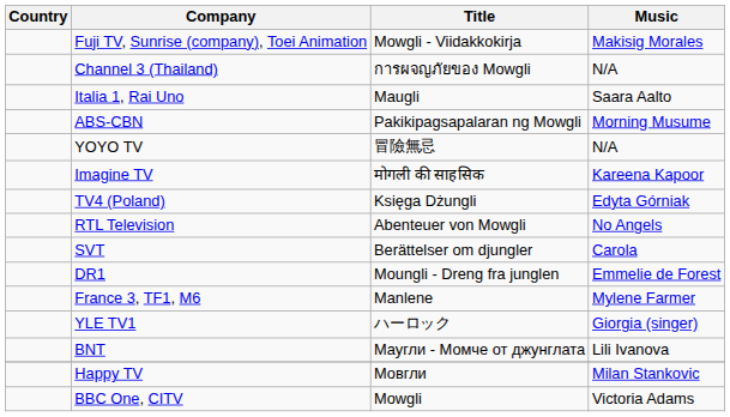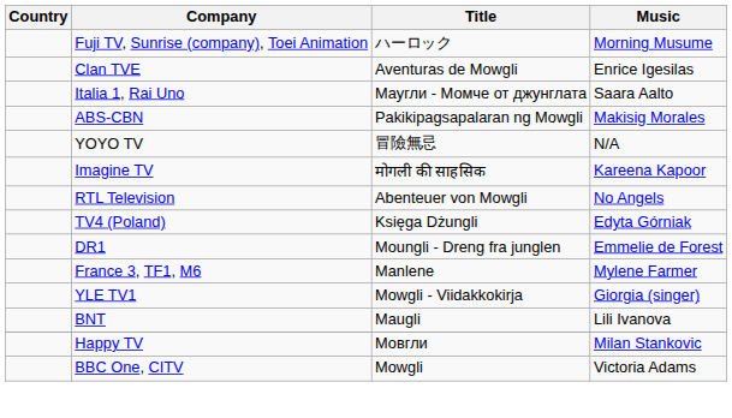 <table class="wikitable">
 <tr>
 <th>Country</th>
 <th>Company</th>
 <th>Title</th>
 <th>Music</th>
 </tr>
 <tr>
 <td></td>
 <td><a href='#'>Fuji TV</a>, <a href='#'>Sunrise (company)</a>, <a href='#'>Toei Animation</a></td>
-<td>Mowgli - Viidakkokirja</td>
-<td><a href='#'>Makisig Morales</a> </td>
+<td>ハーロック</td>
+<td><a href='#'>Morning Musume</a> </td>
 </tr>
 <tr>
 <td></td>
-<td><a href='#'>Channel 3 (Thailand)</a></td>
-<td>การผจญภัยของ Mowgli</td>
-<td>N/A </td>
+<td><a href='#'>Clan TVE</a></td>
+<td>Aventuras de Mowgli</td>
+<td>Enrice Igesilas </td>
 </tr>
 <tr>
 <td></td>
 <td><a href='#'>Italia 1</a>, <a href='#'>Rai Uno</a></td>
-<td>Maugli</td>
+<td>Маугли - Момче от джунглата</td>
 <td>Saara Aalto </td>
 </tr>
 <tr>
 <td></td>
 <td><a href='#'>ABS-CBN</a></td>
 <td>Pakikipagsapalaran ng Mowgli</td>
-<td><a href='#'>Morning Musume</a> </td>
+<td><a href='#'>Makisig Morales</a> </td>
 </tr>
 <tr>
 <td></td>
 <td>YOYO TV</td>
 <td>冒險無忌</td>
 <td>N/A </td>
 </tr>
 <tr>
 <td></td>
 <td><a href='#'>Imagine TV</a></td>
 <td>मोगली की साहसिक</td>
 <td><a href='#'>Kareena Kapoor</a> </td>
 </tr>
 <tr>
 <td></td>
-<td><a href='#'>TV4 (Poland)</a></td>
-<td>Księga Dżungli</td>
-<td><a href='#'>Edyta Górniak</a> </td>
-</tr>
-<tr>
-<td></td>
 <td><a href='#'>RTL Television</a></td>
 <td>Abenteuer von Mowgli</td>
 <td><a href='#'>No Angels</a> </td>
 </tr>
 <tr>
 <td></td>
-<td><a href='#'>SVT</a></td>
-<td>Berättelser om djungler</td>
-<td><a href='#'>Carola</a> </td>
+<td><a href='#'>TV4 (Poland)</a></td>
+<td>Księga Dżungli</td>
+<td><a href='#'>Edyta Górniak</a> </td>
 </tr>
 <tr>
 <td></td>
 <td><a href='#'>DR1</a></td>
 <td>Moungli - Dreng fra junglen</td>
 <td><a href='#'>Emmelie de Forest</a> </td>
 </tr>
 <tr>
 <td></td>
 <td><a href='#'>France 3</a>, <a href='#'>TF1</a>, <a href='#'>M6</a></td>
 <td>Manlene</td>
 <td><a href='#'>Mylene Farmer</a> </td>
 </tr>
 <tr>
 <td></td>
 <td><a href='#'>YLE TV1</a></td>
-<td>ハーロック</td>
+<td>Mowgli - Viidakkokirja</td>
 <td><a href='#'>Giorgia (singer)</a> </td>
 </tr>
 <tr>
 <td></td>
 <td><a href='#'>BNT</a></td>
-<td>Маугли - Момче от джунглата</td>
+<td>Maugli</td>
 <td>Lili Ivanova </td>
 </tr>
 <tr>
 </tr>
 <tr>
 <td></td>
 <td><a href='#'>Happy TV</a></td>
 <td>Мовгли</td>
 <td><a href='#'>Milan Stankovic</a> </td>
 </tr>
 <tr>
 <td></td>
 <td><a href='#'>BBC One</a>, <a href='#'>CITV</a></td>
 <td>Mowgli</td>
 <td>Victoria Adams </td>
 </tr>
 </table>
